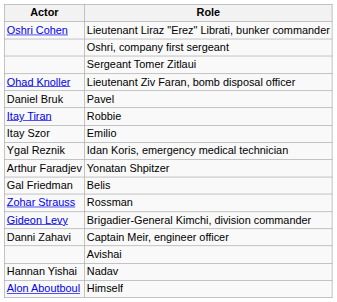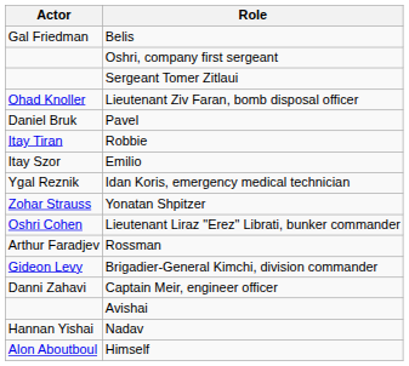 <table class="wikitable sortable">
 <tr>
 <th>Actor</th>
 <th>Role</th>
 </tr>
 <tr>
-<td><a href='#'>Oshri Cohen</a></td>
-<td>Lieutenant Liraz "Erez" Librati, bunker commander</td>
+<td>Gal Friedman</td>
+<td>Belis</td>
 </tr>
 <tr>
 <td></td>
 <td>Oshri, company first sergeant</td>
 </tr>
 <tr>
 <td></td>
 <td>Sergeant Tomer Zitlaui</td>
 </tr>
 <tr>
 <td><a href='#'>Ohad Knoller</a></td>
 <td>Lieutenant Ziv Faran, bomb disposal officer</td>
 </tr>
 <tr>
 <td>Daniel Bruk</td>
 <td>Pavel</td>
 </tr>
 <tr>
 <td><a href='#'>Itay Tiran</a></td>
 <td>Robbie</td>
 </tr>
 <tr>
 <td>Itay Szor</td>
 <td>Emilio</td>
 </tr>
 <tr>
 <td>Ygal Reznik</td>
 <td>Idan Koris, emergency medical technician</td>
 </tr>
 <tr>
-<td>Arthur Faradjev</td>
+<td><a href='#'>Zohar Strauss</a></td>
 <td>Yonatan Shpitzer</td>
 </tr>
 <tr>
-<td>Gal Friedman</td>
-<td>Belis</td>
+<td><a href='#'>Oshri Cohen</a></td>
+<td>Lieutenant Liraz "Erez" Librati, bunker commander</td>
 </tr>
 <tr>
-<td><a href='#'>Zohar Strauss</a></td>
+<td>Arthur Faradjev</td>
 <td>Rossman</td>
 </tr>
 <tr>
 <td><a href='#'>Gideon Levy</a></td>
 <td>Brigadier-General Kimchi, division commander</td>
 </tr>
 <tr>
 <td>Danni Zahavi</td>
 <td>Captain Meir, engineer officer</td>
 </tr>
 <tr>
 <td></td>
 <td>Avishai</td>
 </tr>
 <tr>
 <td>Hannan Yishai</td>
 <td>Nadav</td>
 </tr>
 <tr>
 <td><a href='#'>Alon Aboutboul</a></td>
 <td>Himself</td>
 </tr>
 </table>
